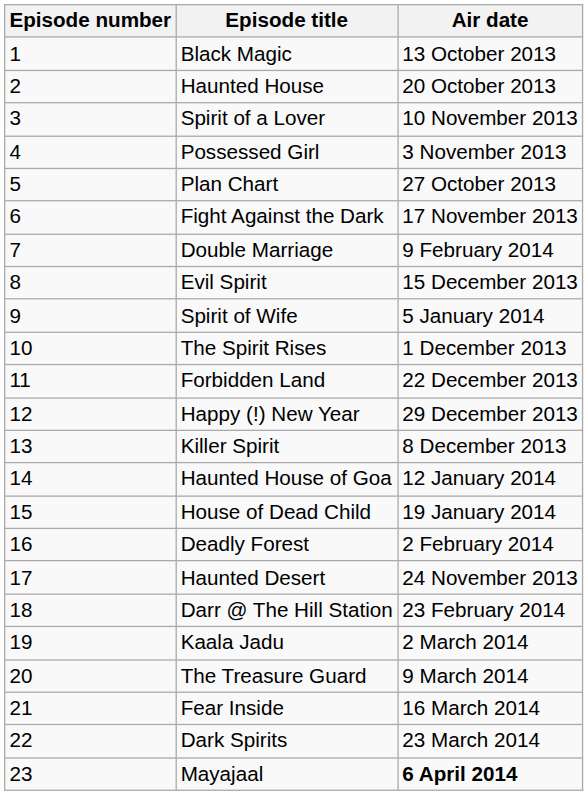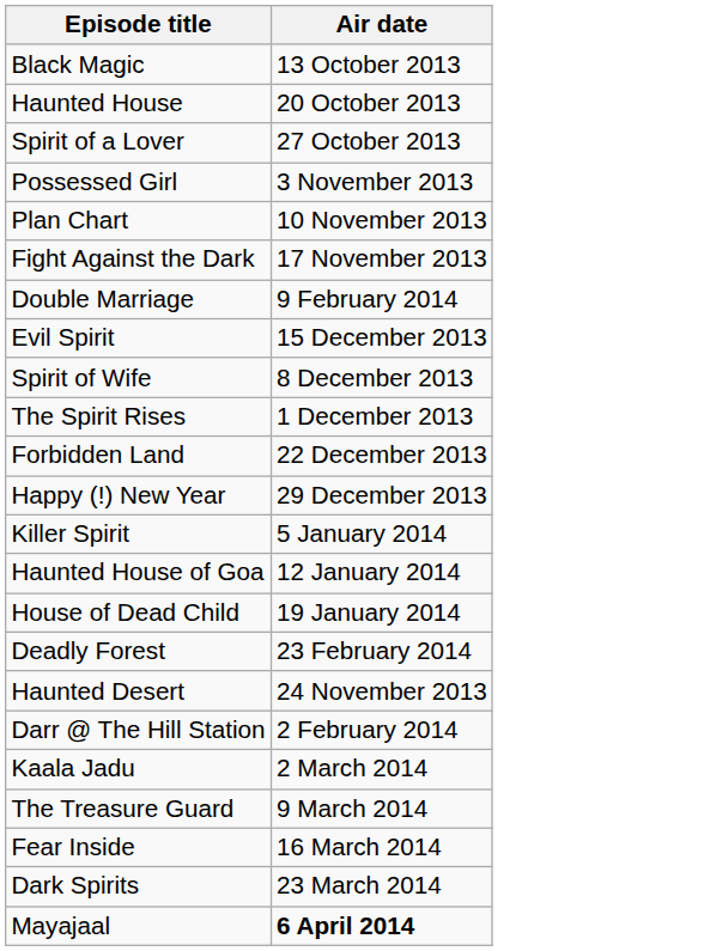 <table class="wikitable"l|+>
 <tr>
-<th>Episode number</th>
 <th>Episode title</th>
 <th>Air date</th>
 </tr>
 <tr>
-<td>1</td>
 <td>Black Magic</td>
 <td>13 October 2013</td>
 </tr>
 <tr>
-<td>2</td>
 <td>Haunted House</td>
 <td>20 October 2013</td>
 </tr>
 <tr>
-<td>3</td>
 <td>Spirit of a Lover</td>
-<td>10 November 2013</td>
+<td>27 October 2013</td>
 </tr>
 <tr>
-<td>4</td>
 <td>Possessed Girl</td>
 <td>3 November 2013</td>
 </tr>
 <tr>
-<td>5</td>
 <td>Plan Chart</td>
-<td>27 October 2013</td>
+<td>10 November 2013</td>
 </tr>
 <tr>
-<td>6</td>
 <td>Fight Against the Dark</td>
 <td>17 November 2013</td>
 </tr>
 <tr>
-<td>7</td>
 <td>Double Marriage</td>
 <td>9 February 2014</td>
 </tr>
 <tr>
-<td>8</td>
 <td>Evil Spirit</td>
 <td>15 December 2013</td>
 </tr>
 <tr>
-<td>9</td>
 <td>Spirit of Wife</td>
-<td>5 January 2014</td>
+<td>8 December 2013</td>
 </tr>
 <tr>
-<td>10</td>
 <td>The Spirit Rises</td>
 <td>1 December 2013</td>
 </tr>
 <tr>
-<td>11</td>
 <td>Forbidden Land</td>
 <td>22 December 2013</td>
 </tr>
 <tr>
-<td>12</td>
 <td>Happy (!) New Year</td>
 <td>29 December 2013</td>
 </tr>
 <tr>
-<td>13</td>
 <td>Killer Spirit</td>
-<td>8 December 2013</td>
+<td>5 January 2014</td>
 </tr>
 <tr>
-<td>14</td>
 <td>Haunted House of Goa</td>
 <td>12 January 2014</td>
 </tr>
 <tr>
-<td>15</td>
 <td>House of Dead Child</td>
 <td>19 January 2014</td>
 </tr>
 <tr>
-<td>16</td>
 <td>Deadly Forest</td>
-<td>2 February 2014</td>
+<td>23 February 2014</td>
 </tr>
 <tr>
-<td>17</td>
 <td>Haunted Desert</td>
 <td>24 November 2013</td>
 </tr>
 <tr>
-<td>18</td>
 <td>Darr @ The Hill Station</td>
-<td>23 February 2014</td>
+<td>2 February 2014</td>
 </tr>
 <tr>
-<td>19</td>
 <td>Kaala Jadu</td>
 <td>2 March 2014</td>
 </tr>
 <tr>
-<td>20</td>
 <td>The Treasure Guard</td>
 <td>9 March 2014</td>
 </tr>
 <tr>
-<td>21</td>
 <td>Fear Inside</td>
 <td>16 March 2014</td>
 </tr>
 <tr>
-<td>22</td>
 <td>Dark Spirits</td>
 <td>23 March 2014</td>
 </tr>
 <tr>
-<td>23</td>
 <td>Mayajaal</td>
 <td><strong>6 April 2014</strong></td>
 </tr>
 </table>
